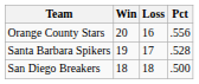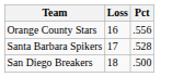 <table class="wikitable">
 <tr>
 <th>Team</th>
-<th>Win</th>
 <th>Loss</th>
 <th>Pct</th>
 </tr>
 <tr>
 <td>Orange County Stars</td>
-<td>20</td>
 <td>16</td>
 <td>.556</td>
 </tr>
 <tr>
 <td>Santa Barbara Spikers</td>
-<td>19</td>
 <td>17</td>
 <td>.528</td>
 </tr>
 <tr>
 <td>San Diego Breakers</td>
 <td>18</td>
-<td>18</td>
 <td>.500</td>
 </tr>
 </table>
